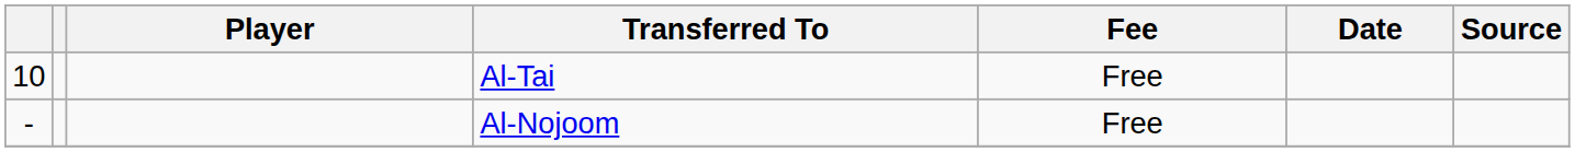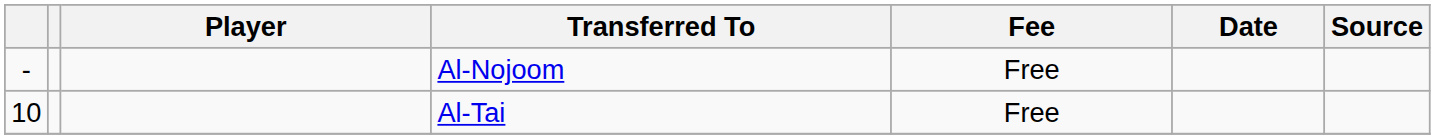 <table class="wikitable plainrowheaders sortable" style="font-size:95%">
 <tr>
 <th></th>
 <th></th>
 <th scope="col" style="width:200px;"><strong>Player</strong></th>
 <th scope="col" style="width:250px;"><strong>Transferred To</strong></th>
 <th scope="col" style="width:150px;"><strong>Fee</strong></th>
 <th scope="col" style="width:78px;"><strong>Date</strong></th>
 <th><strong>Source</strong></th>
 </tr>
 <tr>
+<td align=center>-</td>
+<td align=center></td>
+<td></td>
+<td> <a href='#'>Al-Nojoom</a></td>
+<td align=center>Free</td>
+<td align=center></td>
+<td align=center></td>
+</tr>
+<tr>
 <td align=center>10</td>
 <td align=center></td>
 <td></td>
 <td> <a href='#'>Al-Tai</a></td>
 <td align=center>Free</td>
 <td align=center></td>
 <td align=center></td>
 </tr>
 <tr>
-<td align=center>-</td>
-<td align=center></td>
-<td></td>
-<td> <a href='#'>Al-Nojoom</a></td>
-<td align=center>Free</td>
-<td align=center></td>
-<td align=center></td>
-</tr>
-<tr>
 </tr>
 </table>
